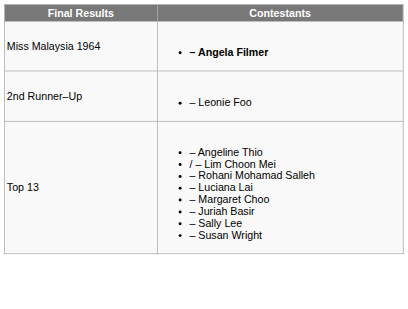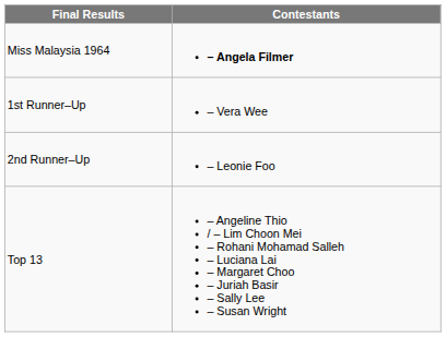 <table class="wikitable sortable" style="font-size: 90%;">
 <tr>
 <th width="200" style="background-color:#787878;color:#FFFFFF;">Final Results</th>
 <th width="325" style="background-color:#787878;color:#FFFFFF;">Contestants</th>
 </tr>
 <tr>
 <td>Miss Malaysia 1964</td>
 <td><br><ul><li><strong> – Angela Filmer</strong></li></ul></td>
 </tr>
 <tr>
+<td>1st Runner–Up</td>
+<td><br><ul><li> – Vera Wee</li></ul></td>
+</tr>
+<tr>
 <td>2nd Runner–Up</td>
 <td><br><ul><li> – Leonie Foo</li></ul></td>
 </tr>
 <tr>
 <td>Top 13</td>
 <td><br><ul><li> – Angeline Thio</li><li>/ – Lim Choon Mei</li><li> – Rohani Mohamad Salleh</li><li> – Luciana Lai</li><li> – Margaret Choo</li><li> – Juriah Basir</li><li> – Sally Lee</li><li> – Susan Wright</li></ul></td>
 </tr>
 </table>
